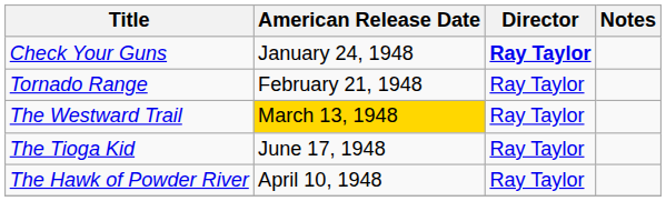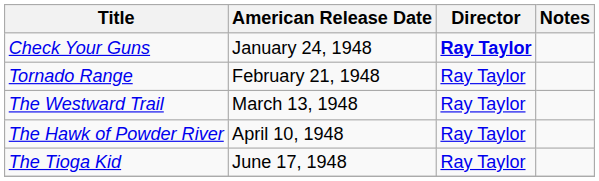 <table class="wikitable sortable">
 <tr>
 <th>Title</th>
 <th>American Release Date</th>
 <th>Director</th>
 <th>Notes</th>
 </tr>
 <tr>
 <td><em><a href='#'>Check Your Guns</a></em></td>
 <td>January 24, 1948</td>
 <td><strong><a href='#'>Ray Taylor</a></strong></td>
 <td></td>
 </tr>
 <tr>
 <td><em><a href='#'>Tornado Range</a></em></td>
 <td>February 21, 1948</td>
 <td><a href='#'>Ray Taylor</a></td>
 <td></td>
 </tr>
 <tr>
 <td><em><a href='#'>The Westward Trail</a></em></td>
-<td style="background: gold;">March 13, 1948</td>
+<td>March 13, 1948</td>
+<td><a href='#'>Ray Taylor</a></td>
+<td></td>
+</tr>
+<tr>
+<td><em><a href='#'>The Hawk of Powder River</a></em></td>
+<td>April 10, 1948</td>
 <td><a href='#'>Ray Taylor</a></td>
 <td></td>
 </tr>
 <tr>
 <td><em><a href='#'>The Tioga Kid</a></em></td>
 <td>June 17, 1948</td>
 <td><a href='#'>Ray Taylor</a></td>
 <td></td>
 </tr>
 <tr>
-<td><em><a href='#'>The Hawk of Powder River</a></em></td>
-<td>April 10, 1948</td>
-<td><a href='#'>Ray Taylor</a></td>
-<td></td>
-</tr>
-<tr>
 </tr>
 </table>
